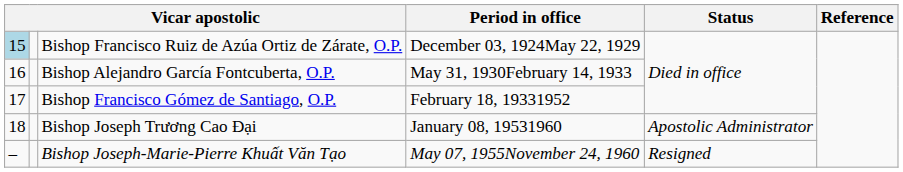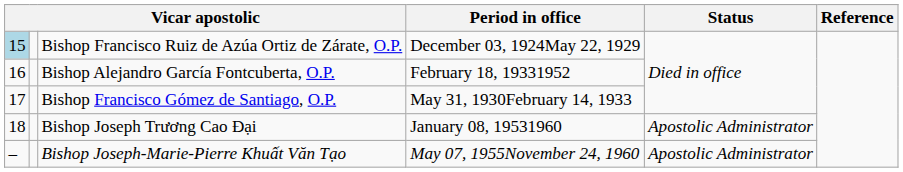 <table class="wikitable">
 <tr>
 <th colspan="3">Vicar apostolic</th>
 <th>Period in office</th>
 <th>Status</th>
 <th>Reference</th>
 </tr>
 <tr>
 <td style="background: lightblue;">15</td>
 <td></td>
 <td>Bishop Francisco Ruiz de Azúa Ortiz de Zárate, <a href='#'>O.P.</a></td>
 <td>December 03, 1924May 22, 1929</td>
 <td rowspan=3><em>Died in office</em></td>
 <td rowspan=5></td>
 </tr>
 <tr>
 <td>16</td>
 <td></td>
 <td>Bishop Alejandro García Fontcuberta, <a href='#'>O.P.</a></td>
-<td>May 31, 1930February 14, 1933</td>
+<td>February 18, 19331952</td>
 </tr>
 <tr>
 <td>17</td>
 <td></td>
 <td>Bishop <a href='#'>Francisco Gómez de Santiago</a>, <a href='#'>O.P.</a></td>
-<td>February 18, 19331952</td>
+<td>May 31, 1930February 14, 1933</td>
 </tr>
 <tr>
 <td>18</td>
 <td></td>
 <td>Bishop Joseph Trương Cao Ðại</td>
 <td>January 08, 19531960</td>
 <td><em>Apostolic Administrator</em></td>
 </tr>
 <tr>
 <td>–</td>
 <td></td>
 <td><em>Bishop Joseph-Marie-Pierre Khuất Văn Tạo</em></td>
 <td><em>May 07, 1955November 24, 1960</em></td>
-<td><em>Resigned</em></td>
+<td><em>Apostolic Administrator</em></td>
 </tr>
 </table>
